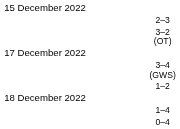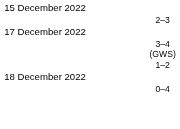 <table style="width:100%;" cellspacing="1">
 <tr>
 <th width=25%></th>
 <th width=2%></th>
 <th width=6%></th>
 <th width=2%></th>
 <th width=25%></th>
 </tr>
 <tr>
 <td>15 December 2022</td>
 </tr>
 <tr style=font-size:90%>
 <td align=right></td>
 <td></td>
 <td align=center>2–3</td>
 <td></td>
 <td><strong></strong></td>
-<td></td>
-</tr>
-<tr style=font-size:90%>
-<td align=right><strong></strong></td>
-<td></td>
-<td align=center>3–2 (OT)</td>
-<td></td>
-<td></td>
 <td></td>
 </tr>
 <tr>
 <td>17 December 2022</td>
 </tr>
 <tr style=font-size:90%>
 <td align=right></td>
 <td></td>
 <td align=center>3–4 (GWS)</td>
 <td></td>
 <td><strong></strong></td>
 <td></td>
 </tr>
 <tr style=font-size:90%>
 <td align=right></td>
 <td></td>
 <td align=center>1–2</td>
 <td></td>
 <td><strong></strong></td>
 <td></td>
 </tr>
 <tr>
 <td>18 December 2022</td>
 </tr>
 <tr style=font-size:90%>
 <td align=right></td>
 <td></td>
-<td align=center>1–4</td>
-<td></td>
-<td><strong></strong></td>
-<td></td>
-</tr>
-<tr style=font-size:90%>
-<td align=right></td>
-<td></td>
 <td align=center>0–4</td>
 <td></td>
 <td><strong></strong></td>
 <td></td>
 </tr>
 </table>
